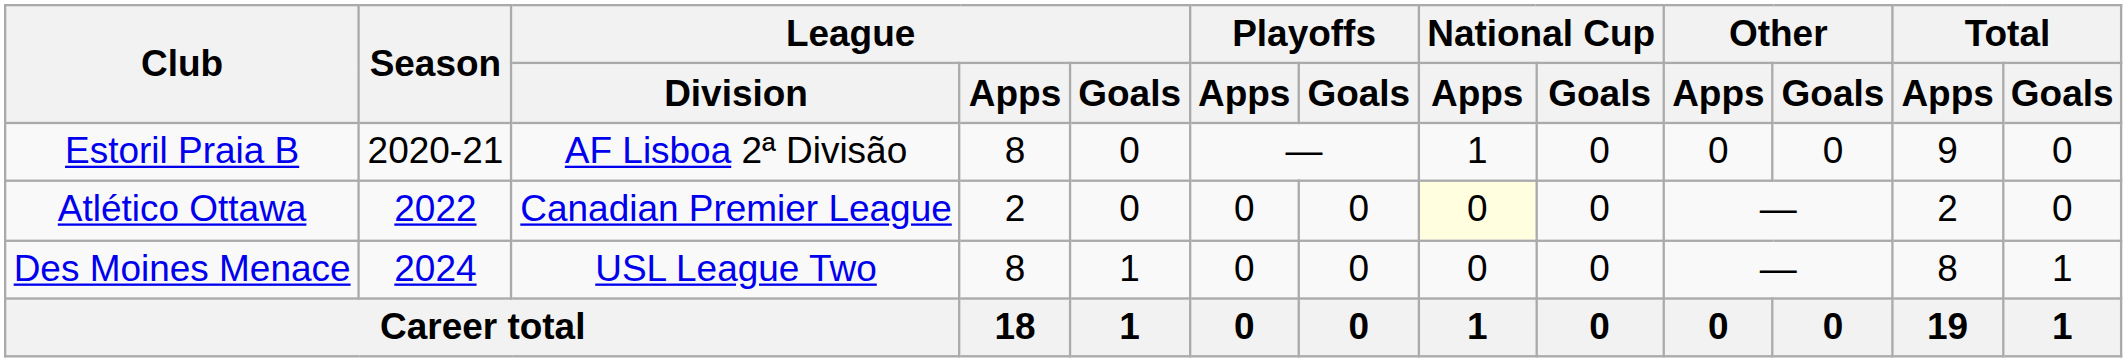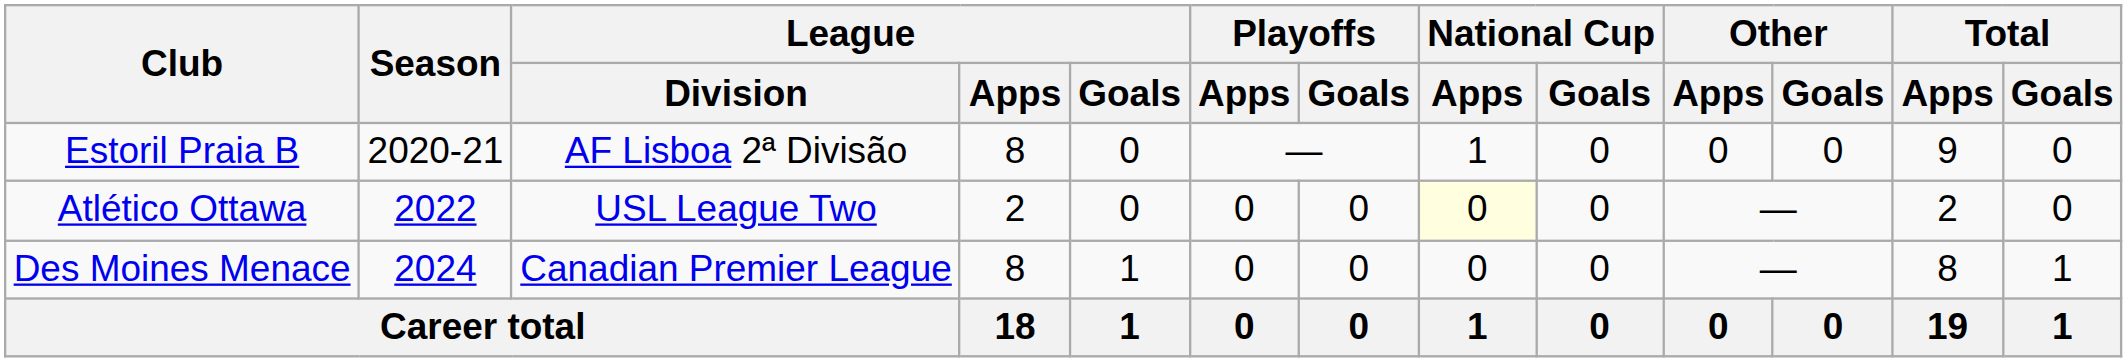 <table class=wikitable style="text-align: center;">
 <tr>
 <th rowspan=2>Club</th>
 <th rowspan=2>Season</th>
 <th colspan=3>League</th>
 <th colspan=2>Playoffs</th>
 <th colspan=2>National Cup</th>
 <th colspan=2>Other</th>
 <th colspan=2>Total</th>
 </tr>
 <tr>
 <th>Division</th>
 <th>Apps</th>
 <th>Goals</th>
 <th>Apps</th>
 <th>Goals</th>
 <th>Apps</th>
 <th>Goals</th>
 <th>Apps</th>
 <th>Goals</th>
 <th>Apps</th>
 <th>Goals</th>
 </tr>
 <tr>
 <td><a href='#'>Estoril Praia B</a></td>
 <td>2020-21</td>
 <td><a href='#'>AF Lisboa</a> 2ª Divisão</td>
 <td>8</td>
 <td>0</td>
 <td colspan="2">—</td>
 <td>1</td>
 <td>0</td>
 <td>0</td>
 <td>0</td>
 <td>9</td>
 <td>0</td>
 </tr>
 <tr>
 <td><a href='#'>Atlético Ottawa</a></td>
 <td><a href='#'>2022</a></td>
-<td><a href='#'>Canadian Premier League</a></td>
+<td><a href='#'>USL League Two</a></td>
 <td>2</td>
 <td>0</td>
 <td>0</td>
 <td>0</td>
 <td style="background: lightyellow;">0</td>
 <td>0</td>
 <td colspan="2">—</td>
 <td>2</td>
 <td>0</td>
 </tr>
 <tr>
 <td><a href='#'>Des Moines Menace</a></td>
 <td><a href='#'>2024</a></td>
-<td><a href='#'>USL League Two</a></td>
+<td><a href='#'>Canadian Premier League</a></td>
 <td>8</td>
 <td>1</td>
 <td>0</td>
 <td>0</td>
 <td>0</td>
 <td>0</td>
 <td colspan="2">—</td>
 <td>8</td>
 <td>1</td>
 </tr>
 <tr>
 <th colspan=3>Career total</th>
 <th>18</th>
 <th>1</th>
 <th>0</th>
 <th>0</th>
 <th>1</th>
 <th>0</th>
 <th>0</th>
 <th>0</th>
 <th>19</th>
 <th>1</th>
 </tr>
 </table>
